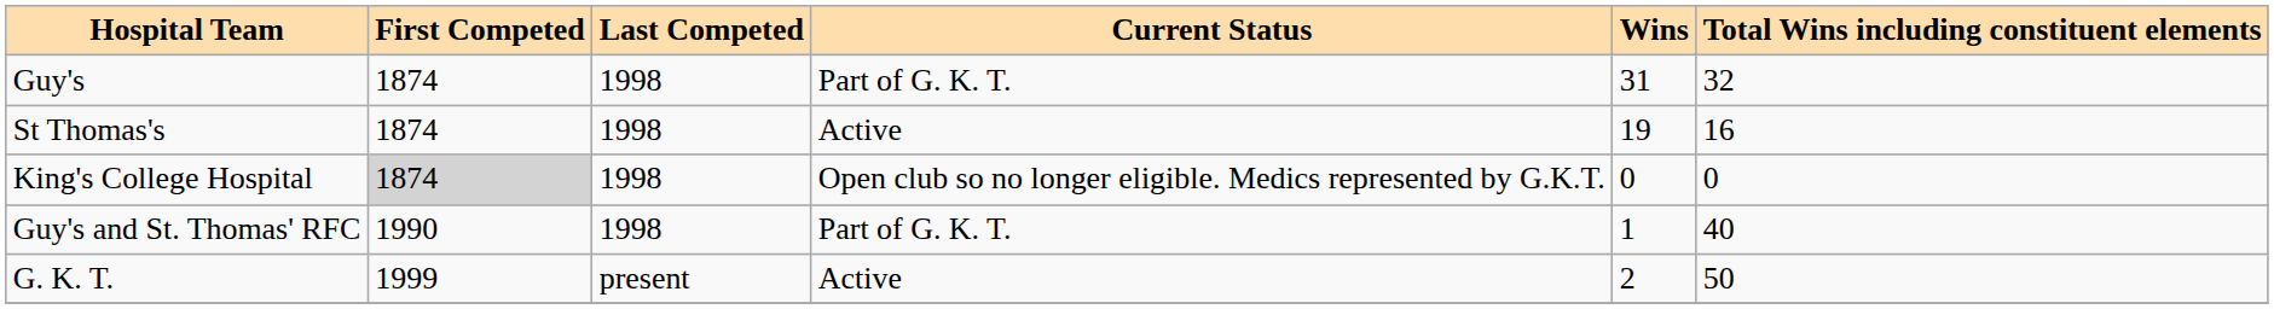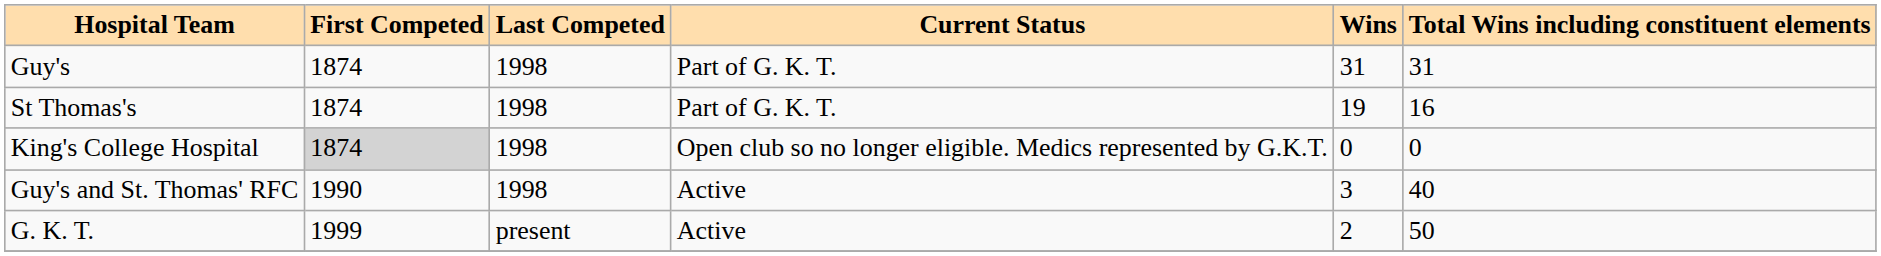 <table class="sortable wikitable" align="center">
 <tr>
 <th style="background:#ffdead;">Hospital Team</th>
 <th style="background:#ffdead;">First Competed</th>
 <th style="background:#ffdead;">Last Competed</th>
 <th style="background:#ffdead;">Current Status</th>
 <th style="background:#ffdead;">Wins</th>
 <th style="background:#ffdead;">Total Wins including constituent elements</th>
 </tr>
 <tr>
 <td>Guy's</td>
 <td>1874</td>
 <td>1998</td>
 <td>Part of G. K. T.</td>
 <td>31</td>
-<td>32</td>
+<td>31</td>
 </tr>
 <tr>
 <td>St Thomas's</td>
 <td>1874</td>
 <td>1998</td>
-<td>Active</td>
+<td>Part of G. K. T.</td>
 <td>19</td>
 <td>16</td>
 </tr>
 <tr>
 <td>King's College Hospital</td>
 <td style="background: lightgrey;">1874</td>
 <td>1998</td>
 <td>Open club so no longer eligible. Medics represented by G.K.T.</td>
 <td>0</td>
 <td>0</td>
 </tr>
 <tr>
 <td>Guy's and St. Thomas' RFC</td>
 <td>1990</td>
 <td>1998</td>
-<td>Part of G. K. T.</td>
-<td>1</td>
+<td>Active</td>
+<td>3</td>
 <td>40</td>
 </tr>
 <tr>
 <td>G. K. T.</td>
 <td>1999</td>
 <td>present</td>
 <td>Active</td>
 <td>2</td>
 <td>50</td>
 </tr>
 <tr>
 </tr>
 </table>
